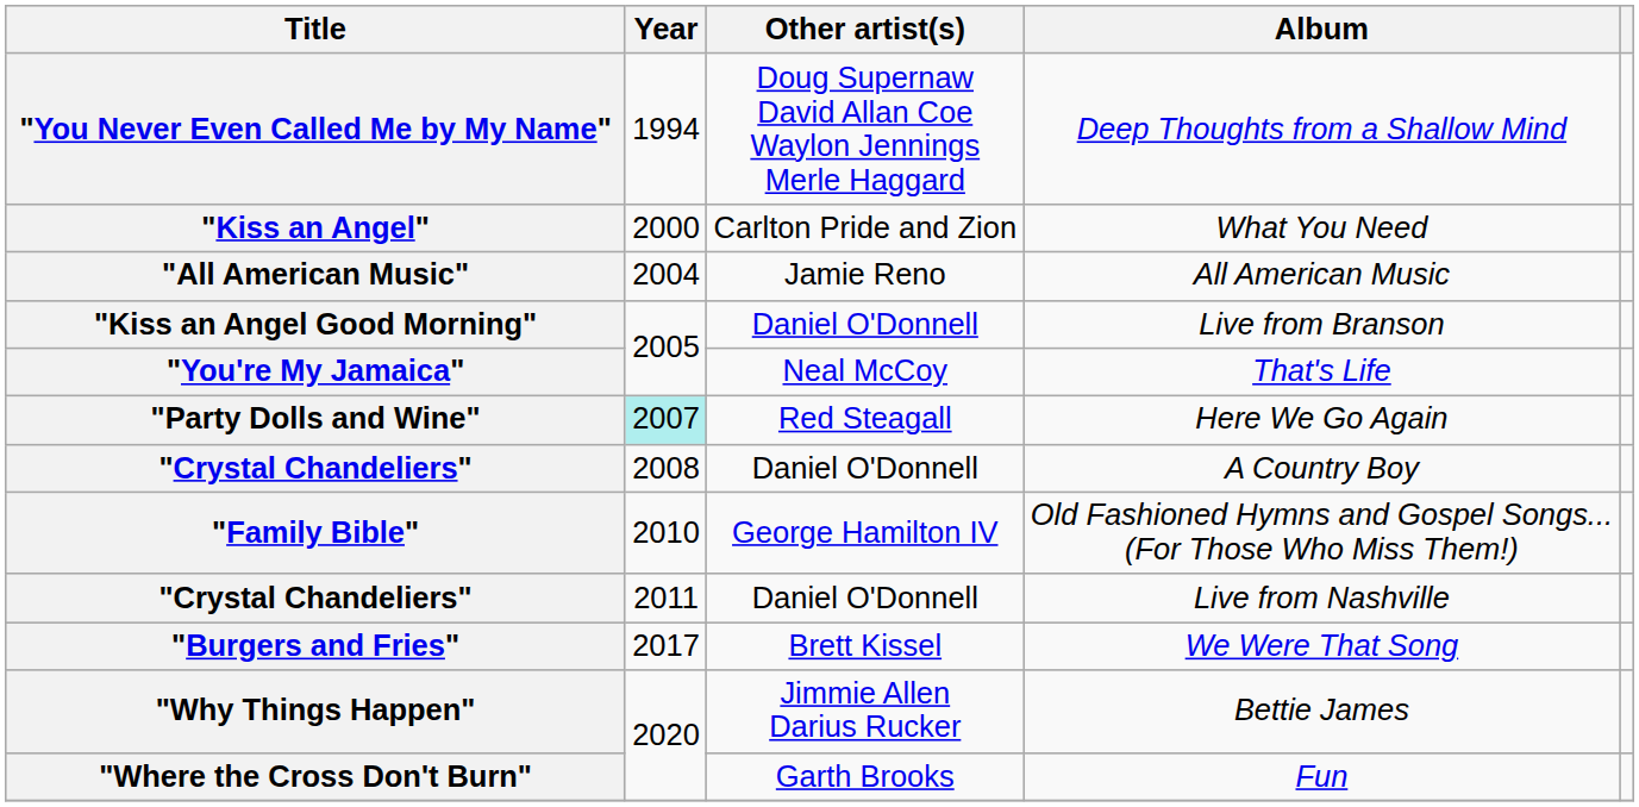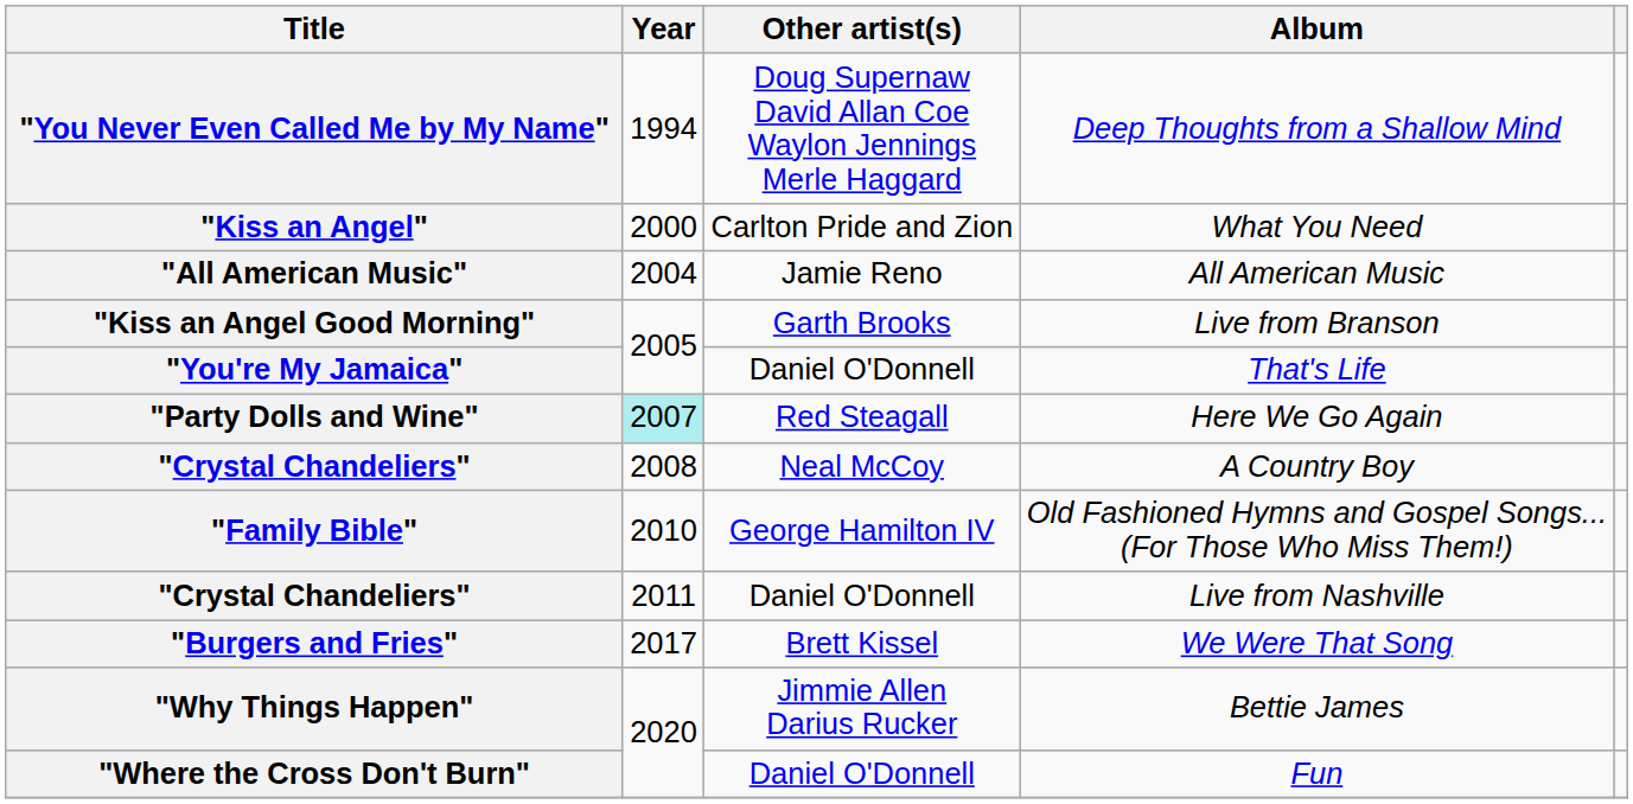 <table class="wikitable plainrowheaders" style="text-align:center;" border="1">
 <tr>
 <th scope="col" style="width:20em;">Title</th>
 <th scope="col">Year</th>
 <th scope="col">Other artist(s)</th>
 <th scope="col">Album</th>
 <th scope="col"></th>
 </tr>
 <tr>
 <th scope="row">"<a href='#'>You Never Even Called Me by My Name</a>"</th>
 <td>1994</td>
 <td><a href='#'>Doug Supernaw</a><br><a href='#'>David Allan Coe</a><br><a href='#'>Waylon Jennings</a><br><a href='#'>Merle Haggard</a></td>
 <td><em><a href='#'>Deep Thoughts from a Shallow Mind</a></em></td>
 <td></td>
 </tr>
 <tr>
 <th scope="row">"<a href='#'>Kiss an Angel</a>"</th>
 <td>2000</td>
 <td>Carlton Pride and Zion</td>
 <td><em>What You Need</em></td>
 <td></td>
 </tr>
 <tr>
 <th scope="row">"All American Music"</th>
 <td>2004</td>
 <td>Jamie Reno</td>
 <td><em>All American Music</em></td>
 <td></td>
 </tr>
 <tr>
 <th scope="row">"Kiss an Angel Good Morning"</th>
 <td rowspan="2">2005</td>
-<td><a href='#'>Daniel O'Donnell</a></td>
+<td><a href='#'>Garth Brooks</a></td>
 <td><em>Live from Branson</em></td>
 <td></td>
 </tr>
 <tr>
 <th scope="row">"<a href='#'>You're My Jamaica</a>"</th>
-<td><a href='#'>Neal McCoy</a></td>
+<td>Daniel O'Donnell</td>
 <td><em><a href='#'>That's Life</a></em></td>
 <td></td>
 </tr>
 <tr>
 <th scope="row">"Party Dolls and Wine"</th>
 <td style="background: paleturquoise;">2007</td>
 <td><a href='#'>Red Steagall</a></td>
 <td><em>Here We Go Again</em></td>
 <td></td>
 </tr>
 <tr>
 <th scope="row">"<a href='#'>Crystal Chandeliers</a>"</th>
 <td>2008</td>
-<td>Daniel O'Donnell</td>
+<td><a href='#'>Neal McCoy</a></td>
 <td><em>A Country Boy</em></td>
 <td></td>
 </tr>
 <tr>
 <th scope="row">"<a href='#'>Family Bible</a>"</th>
 <td>2010</td>
 <td><a href='#'>George Hamilton IV</a></td>
 <td><em>Old Fashioned Hymns and Gospel Songs...<br>(For Those Who Miss Them!)</em></td>
 <td></td>
 </tr>
 <tr>
 <th scope="row">"Crystal Chandeliers" </th>
 <td>2011</td>
 <td>Daniel O'Donnell</td>
 <td><em>Live from Nashville</em></td>
 <td></td>
 </tr>
 <tr>
 <th scope="row">"<a href='#'>Burgers and Fries</a>"</th>
 <td>2017</td>
 <td><a href='#'>Brett Kissel</a></td>
 <td><em><a href='#'>We Were That Song</a></em></td>
 <td></td>
 </tr>
 <tr>
 <th scope="row">"Why Things Happen"</th>
 <td rowspan="2">2020</td>
 <td><a href='#'>Jimmie Allen</a><br><a href='#'>Darius Rucker</a></td>
 <td><em>Bettie James</em></td>
 <td></td>
 </tr>
 <tr>
 <th scope="row">"Where the Cross Don't Burn"</th>
-<td><a href='#'>Garth Brooks</a></td>
+<td><a href='#'>Daniel O'Donnell</a></td>
 <td><em><a href='#'>Fun</a></em></td>
 <td></td>
 </tr>
 <tr>
 </tr>
 </table>
